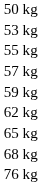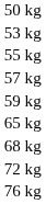 <table>
 <tr>
 <td rowspan=2>50 kg<br></td>
 <td rowspan=2></td>
 <td rowspan=2></td>
 <td></td>
 </tr>
 <tr>
 <td></td>
 </tr>
 <tr>
 <td>53 kg<br></td>
 <td></td>
 <td></td>
 <td></td>
 </tr>
 <tr>
 <td>55 kg<br></td>
 <td></td>
 <td></td>
 <td></td>
 </tr>
 <tr>
 <td>57 kg<br></td>
 <td></td>
 <td></td>
 <td></td>
 </tr>
 <tr>
 <td rowspan=2>59 kg<br></td>
 <td rowspan=2></td>
 <td rowspan=2></td>
 <td></td>
 </tr>
 <tr>
 <td></td>
 </tr>
 <tr>
-<td>62 kg<br></td>
-<td></td>
-<td></td>
-<td></td>
-</tr>
-<tr>
 <td rowspan=2>65 kg<br></td>
 <td rowspan=2></td>
 <td rowspan=2></td>
 <td></td>
 </tr>
 <tr>
 <td></td>
 </tr>
 <tr>
 <td>68 kg<br></td>
 <td></td>
 <td></td>
 <td></td>
 </tr>
 <tr>
+<td>72 kg<br></td>
+<td></td>
+<td></td>
+<td></td>
+</tr>
+<tr>
 <td>76 kg<br></td>
 <td></td>
 <td></td>
 <td></td>
 </tr>
 </table>
